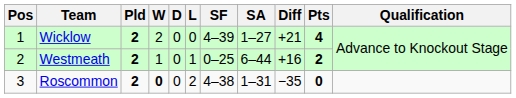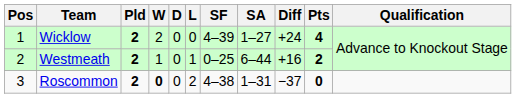 <table class="wikitable">
 <tr>
 <th>Pos</th>
 <th>Team</th>
 <th>Pld</th>
 <th>W</th>
 <th>D</th>
 <th>L</th>
 <th>SF</th>
 <th>SA</th>
 <th>Diff</th>
 <th>Pts</th>
 <th>Qualification</th>
 </tr>
 <tr align="center" style="background:#ccffcc;">
 <td>1</td>
 <td align="left"> <a href='#'>Wicklow</a></td>
 <td><strong>2</strong></td>
 <td>2</td>
 <td>0</td>
 <td>0</td>
 <td>4–39</td>
 <td>1–27</td>
-<td>+21</td>
+<td>+24</td>
 <td><strong>4</strong></td>
 <td rowspan="2">Advance to Knockout Stage</td>
 </tr>
 <tr align="center" style="background:#ccffcc;">
 <td>2</td>
 <td align="left"> <a href='#'>Westmeath</a></td>
 <td><strong>2</strong></td>
 <td>1</td>
 <td>0</td>
 <td>1</td>
 <td>0–25</td>
 <td>6–44</td>
 <td>+16</td>
 <td><strong>2</strong></td>
 </tr>
 <tr align="center">
 <td>3</td>
 <td align="left"> <a href='#'>Roscommon</a></td>
 <td><strong>2</strong></td>
 <td><strong>0</strong></td>
 <td>0</td>
 <td>2</td>
 <td>4–38</td>
 <td>1–31</td>
-<td>−35</td>
+<td>−37</td>
 <td><strong>0</strong></td>
 <td></td>
 </tr>
 </table>
